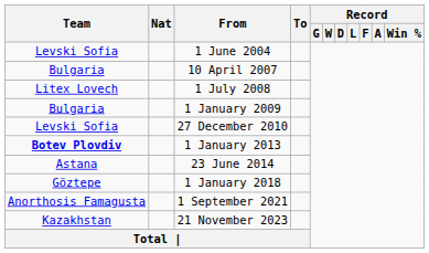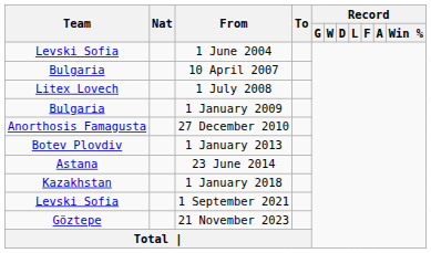 <table class="wikitable" style="text-align: center">
 <tr>
 <th rowspan="2">Team</th>
 <th rowspan="2">Nat</th>
 <th rowspan="2">From</th>
 <th rowspan="2">To</th>
 <th colspan="8">Record</th>
 </tr>
 <tr>
 <th>G</th>
 <th>W</th>
 <th>D</th>
 <th>L</th>
 <th>F</th>
 <th>A</th>
 <th>Win %</th>
 </tr>
 <tr>
 <td><a href='#'>Levski Sofia</a></td>
 <td></td>
 <td>1 June 2004</td>
 <td 6 May 2008></td>
 </tr>
 <tr>
 <td><a href='#'>Bulgaria</a></td>
 <td></td>
 <td>10 April 2007</td>
 <td 6 June 2007></td>
 </tr>
 <tr>
 <td><a href='#'>Litex Lovech</a></td>
 <td></td>
 <td>1 July 2008</td>
 <td 28 August 2009></td>
 </tr>
 <tr>
 <td><a href='#'>Bulgaria</a></td>
 <td></td>
 <td>1 January 2009</td>
 <td 8 September 2010></td>
 </tr>
 <tr>
-<td><a href='#'>Levski Sofia</a></td>
+<td><a href='#'>Anorthosis Famagusta</a></td>
 <td></td>
 <td>27 December 2010</td>
 <td 25 September 2011></td>
 </tr>
 <tr>
-<td><strong><a href='#'>Botev Plovdiv</a></strong></td>
+<td><a href='#'>Botev Plovdiv</a></td>
 <td></td>
 <td>1 January 2013</td>
 <td 4 June 2014></td>
 </tr>
 <tr>
 <td><a href='#'>Astana</a></td>
 <td></td>
 <td>23 June 2014</td>
 <td 31 December 2017></td>
 </tr>
 <tr>
-<td><a href='#'>Göztepe</a></td>
+<td><a href='#'>Kazakhstan</a></td>
 <td></td>
 <td>1 January 2018</td>
 <td 17 January 2019></td>
 </tr>
 <tr>
-<td><a href='#'>Anorthosis Famagusta</a></td>
+<td><a href='#'>Levski Sofia</a></td>
 <td></td>
 <td>1 September 2021</td>
 <td 8 April 2023></td>
 </tr>
 <tr>
-<td><a href='#'>Kazakhstan</a></td>
+<td><a href='#'>Göztepe</a></td>
 <td></td>
 <td>21 November 2023</td>
 <td></td>
 </tr>
 <tr>
 <th colspan="4">Total |</th>
 </tr>
 </table>
